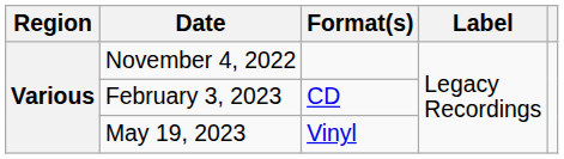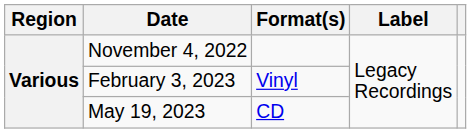 <table class="wikitable plainrowheaders">
 <tr>
 <th scope="col">Region</th>
 <th scope="col">Date</th>
 <th scope="col">Format(s)</th>
 <th scope="col">Label</th>
 <th scope="col"></th>
 </tr>
 <tr>
 <th rowspan="3" scope="row">Various</th>
 <td>November 4, 2022</td>
 <td></td>
 <td rowspan="3">Legacy<br>Recordings</td>
 <td rowspan="3" align="center"><br></td>
 </tr>
 <tr>
 <td>February 3, 2023</td>
-<td><a href='#'>CD</a></td>
+<td><a href='#'>Vinyl</a></td>
 </tr>
 <tr>
 <td>May 19, 2023</td>
-<td><a href='#'>Vinyl</a></td>
+<td><a href='#'>CD</a></td>
 </tr>
 </table>
